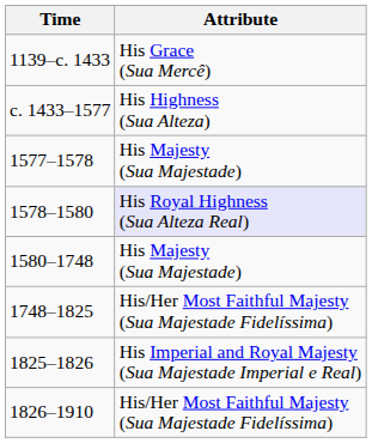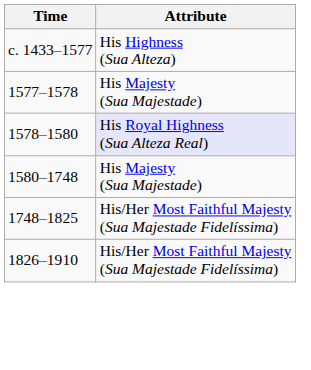 <table class="wikitable">
 <tr>
 <th>Time</th>
 <th>Attribute</th>
-</tr>
-<tr>
-<td>1139–c. 1433</td>
-<td>His <a href='#'>Grace</a><br>(<em>Sua Mercê</em>)</td>
 </tr>
 <tr>
 <td>c. 1433–1577</td>
 <td>His <a href='#'>Highness</a><br>(<em>Sua Alteza</em>)</td>
 </tr>
 <tr>
 <td>1577–1578</td>
 <td>His <a href='#'>Majesty</a><br>(<em>Sua Majestade</em>)</td>
 </tr>
 <tr>
 <td>1578–1580</td>
 <td style="background: lavender;">His <a href='#'>Royal Highness</a><br>(<em>Sua Alteza Real</em>)</td>
 </tr>
 <tr>
 <td>1580–1748</td>
 <td>His <a href='#'>Majesty</a><br>(<em>Sua Majestade</em>)</td>
 </tr>
 <tr>
 <td>1748–1825</td>
 <td>His/Her <a href='#'>Most Faithful Majesty</a><br>(<em>Sua Majestade Fidelíssima</em>)</td>
 </tr>
 <tr>
-<td>1825–1826</td>
-<td>His <a href='#'>Imperial and Royal Majesty</a><br>(<em>Sua Majestade Imperial e Real</em>)</td>
-</tr>
-<tr>
 <td>1826–1910</td>
 <td>His/Her <a href='#'>Most Faithful Majesty</a><br>(<em>Sua Majestade Fidelíssima</em>)</td>
 </tr>
 </table>
